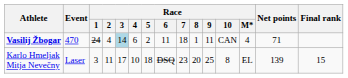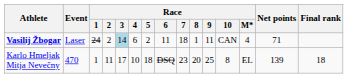 <table class="wikitable" style="font-size:90%">
 <tr>
 <th rowspan=2>Athlete</th>
 <th rowspan=2>Event</th>
 <th colspan=11>Race</th>
 <th rowspan=2>Net points</th>
 <th rowspan=2>Final rank</th>
 </tr>
 <tr style="font-size:95%">
 <th>1</th>
 <th>2</th>
 <th>3</th>
 <th>4</th>
 <th>5</th>
 <th>6</th>
 <th>7</th>
 <th>8</th>
 <th>9</th>
 <th>10</th>
 <th>M*</th>
 </tr>
 <tr align=center>
 <td align=left><strong><a href='#'>Vasilij Žbogar</a></strong></td>
-<td align=left><a href='#'>470</a></td>
+<td align=left><a href='#'>Laser</a></td>
 <td><s>24</s></td>
-<td>4</td>
+<td>2</td>
 <td style="background: lightblue;">14</td>
 <td>6</td>
 <td>2</td>
 <td>11</td>
 <td>18</td>
 <td>1</td>
 <td>11</td>
 <td>CAN</td>
 <td>4</td>
 <td>71</td>
 <td></td>
 </tr>
 <tr align=center>
 <td align=left><a href='#'>Karlo Hmeljak</a><br><a href='#'>Mitja Nevečny</a></td>
-<td align=left><a href='#'>Laser</a></td>
-<td>3</td>
+<td align=left><a href='#'>470</a></td>
+<td>1</td>
 <td>11</td>
 <td>17</td>
 <td>10</td>
 <td>18</td>
 <td><s>DSQ</s></td>
 <td>23</td>
 <td>20</td>
 <td>25</td>
 <td>8</td>
 <td>EL</td>
 <td>139</td>
-<td>15</td>
+<td>18</td>
 </tr>
 </table>
